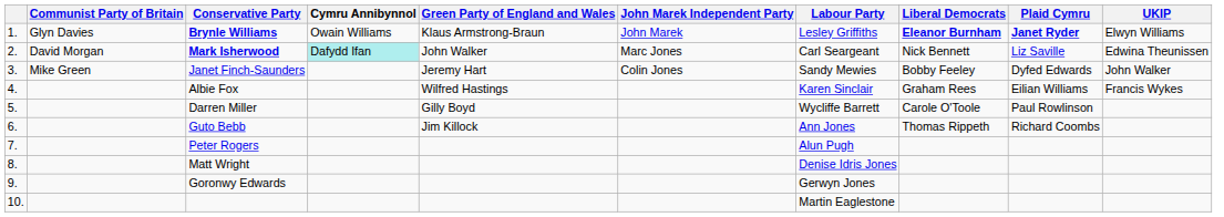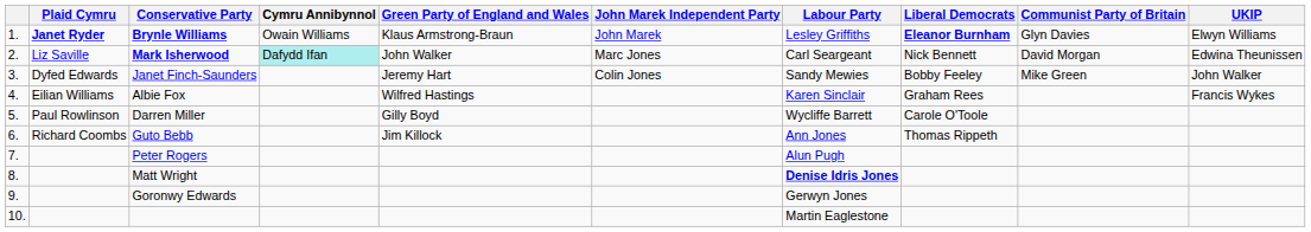 <table class="wikitable">
 <tr>
 <th></th>
-<th><a href='#'>Communist Party of Britain</a></th>
+<th><a href='#'>Plaid Cymru</a></th>
 <th><a href='#'>Conservative Party</a></th>
 <th>Cymru Annibynnol</th>
 <th><a href='#'>Green Party of England and Wales</a></th>
 <th><a href='#'>John Marek Independent Party</a></th>
 <th><a href='#'>Labour Party</a></th>
 <th><a href='#'>Liberal Democrats</a></th>
-<th><a href='#'>Plaid Cymru</a></th>
+<th><a href='#'>Communist Party of Britain</a></th>
 <th><a href='#'>UKIP</a></th>
 </tr>
 <tr>
 <td>1.</td>
-<td>Glyn Davies</td>
+<td><strong><a href='#'>Janet Ryder</a></strong></td>
 <td><strong><a href='#'>Brynle Williams</a></strong></td>
 <td>Owain Williams</td>
 <td>Klaus Armstrong-Braun</td>
 <td><a href='#'>John Marek</a></td>
 <td><a href='#'>Lesley Griffiths</a></td>
 <td><strong><a href='#'>Eleanor Burnham</a></strong></td>
-<td><strong><a href='#'>Janet Ryder</a></strong></td>
+<td>Glyn Davies</td>
 <td>Elwyn Williams</td>
 </tr>
 <tr>
 <td>2.</td>
-<td>David Morgan</td>
+<td><a href='#'>Liz Saville</a></td>
 <td><strong><a href='#'>Mark Isherwood</a></strong></td>
 <td style="background: paleturquoise;">Dafydd Ifan</td>
 <td>John Walker</td>
 <td>Marc Jones</td>
 <td>Carl Seargeant</td>
 <td>Nick Bennett</td>
-<td><a href='#'>Liz Saville</a></td>
+<td>David Morgan</td>
 <td>Edwina Theunissen</td>
 </tr>
 <tr>
 <td>3.</td>
-<td>Mike Green</td>
+<td>Dyfed Edwards</td>
 <td><a href='#'>Janet Finch-Saunders</a></td>
 <td></td>
 <td>Jeremy Hart</td>
 <td>Colin Jones</td>
 <td>Sandy Mewies</td>
 <td>Bobby Feeley</td>
-<td>Dyfed Edwards</td>
+<td>Mike Green</td>
 <td>John Walker</td>
 </tr>
 <tr>
 <td>4.</td>
-<td></td>
+<td>Eilian Williams</td>
 <td>Albie Fox</td>
 <td></td>
 <td>Wilfred Hastings</td>
 <td></td>
 <td><a href='#'>Karen Sinclair</a></td>
 <td>Graham Rees</td>
-<td>Eilian Williams</td>
+<td></td>
 <td>Francis Wykes</td>
 </tr>
 <tr>
 <td>5.</td>
-<td></td>
+<td>Paul Rowlinson</td>
 <td>Darren Miller</td>
 <td></td>
 <td>Gilly Boyd</td>
 <td></td>
 <td>Wycliffe Barrett</td>
 <td>Carole O'Toole</td>
-<td>Paul Rowlinson</td>
+<td></td>
 <td></td>
 </tr>
 <tr>
 <td>6.</td>
-<td></td>
+<td>Richard Coombs</td>
 <td><a href='#'>Guto Bebb</a></td>
 <td></td>
 <td>Jim Killock</td>
 <td></td>
 <td><a href='#'>Ann Jones</a></td>
 <td>Thomas Rippeth</td>
-<td>Richard Coombs</td>
+<td></td>
 <td></td>
 </tr>
 <tr>
 <td>7.</td>
 <td></td>
 <td><a href='#'>Peter Rogers</a></td>
 <td></td>
 <td></td>
 <td></td>
 <td><a href='#'>Alun Pugh</a></td>
 <td></td>
 <td></td>
 <td></td>
 </tr>
 <tr>
 <td>8.</td>
 <td></td>
 <td>Matt Wright</td>
 <td></td>
 <td></td>
 <td></td>
-<td><a href='#'>Denise Idris Jones</a></td>
+<td><strong><a href='#'>Denise Idris Jones</a></strong></td>
 <td></td>
 <td></td>
 <td></td>
 </tr>
 <tr>
 <td>9.</td>
 <td></td>
 <td>Goronwy Edwards</td>
 <td></td>
 <td></td>
 <td></td>
 <td>Gerwyn Jones</td>
 <td></td>
 <td></td>
 <td></td>
 </tr>
 <tr>
 <td>10.</td>
 <td></td>
 <td></td>
 <td></td>
 <td></td>
 <td></td>
 <td>Martin Eaglestone</td>
 <td></td>
 <td></td>
 <td></td>
 </tr>
 </table>
